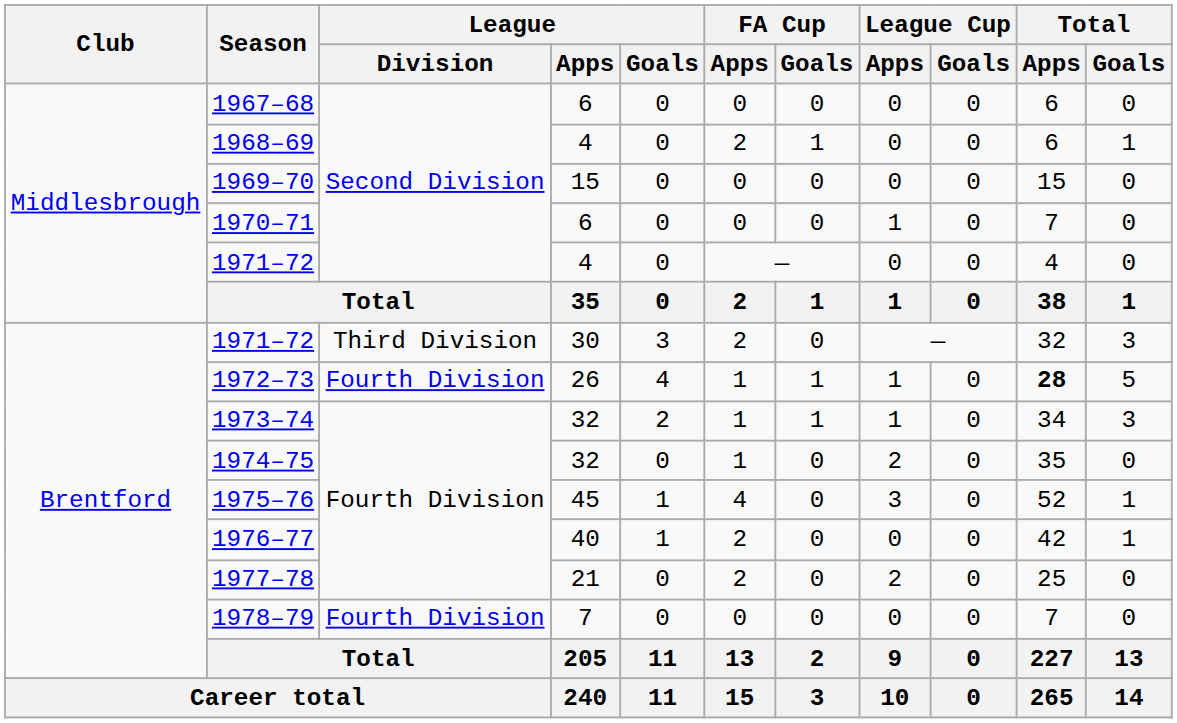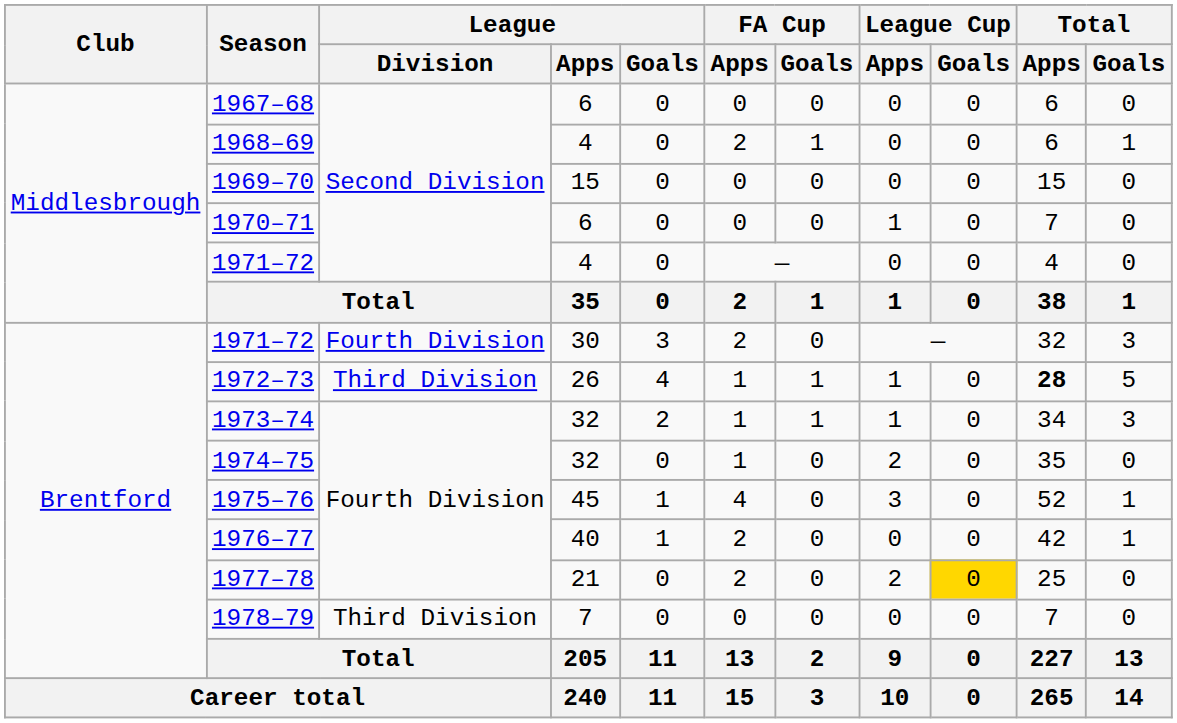 <table class="wikitable" style="text-align: center;">
 <tr>
 <th rowspan="2">Club</th>
 <th rowspan="2">Season</th>
 <th colspan="3">League</th>
 <th colspan="2">FA Cup</th>
 <th colspan="2">League Cup</th>
 <th colspan="2">Total</th>
 </tr>
 <tr>
 <th>Division</th>
 <th>Apps</th>
 <th>Goals</th>
 <th>Apps</th>
 <th>Goals</th>
 <th>Apps</th>
 <th>Goals</th>
 <th>Apps</th>
 <th>Goals</th>
 </tr>
 <tr>
 <td rowspan="6"><a href='#'>Middlesbrough</a></td>
 <td><a href='#'>1967–68</a></td>
 <td rowspan="5"><a href='#'>Second Division</a></td>
 <td>6</td>
 <td>0</td>
 <td>0</td>
 <td>0</td>
 <td>0</td>
 <td>0</td>
 <td>6</td>
 <td>0</td>
 </tr>
 <tr>
 <td><a href='#'>1968–69</a></td>
 <td>4</td>
 <td>0</td>
 <td>2</td>
 <td>1</td>
 <td>0</td>
 <td>0</td>
 <td>6</td>
 <td>1</td>
 </tr>
 <tr>
 <td><a href='#'>1969–70</a></td>
 <td>15</td>
 <td>0</td>
 <td>0</td>
 <td>0</td>
 <td>0</td>
 <td>0</td>
 <td>15</td>
 <td>0</td>
 </tr>
 <tr>
 <td><a href='#'>1970–71</a></td>
 <td>6</td>
 <td>0</td>
 <td>0</td>
 <td>0</td>
 <td>1</td>
 <td>0</td>
 <td>7</td>
 <td>0</td>
 </tr>
 <tr>
 <td><a href='#'>1971–72</a></td>
 <td>4</td>
 <td>0</td>
 <td colspan="2">—</td>
 <td>0</td>
 <td>0</td>
 <td>4</td>
 <td>0</td>
 </tr>
 <tr>
 <th colspan="2">Total</th>
 <th>35</th>
 <th>0</th>
 <th>2</th>
 <th>1</th>
 <th>1</th>
 <th>0</th>
 <th>38</th>
 <th>1</th>
 </tr>
 <tr>
 <td rowspan="9"><a href='#'>Brentford</a></td>
 <td><a href='#'>1971–72</a></td>
-<td>Third Division</td>
+<td><a href='#'>Fourth Division</a></td>
 <td>30</td>
 <td>3</td>
 <td>2</td>
 <td>0</td>
 <td colspan="2">—</td>
 <td>32</td>
 <td>3</td>
 </tr>
 <tr>
 <td><a href='#'>1972–73</a></td>
-<td><a href='#'>Fourth Division</a></td>
+<td><a href='#'>Third Division</a></td>
 <td>26</td>
 <td>4</td>
 <td>1</td>
 <td>1</td>
 <td>1</td>
 <td>0</td>
 <td><strong>28</strong></td>
 <td>5</td>
 </tr>
 <tr>
 <td><a href='#'>1973–74</a></td>
 <td rowspan="5">Fourth Division</td>
 <td>32</td>
 <td>2</td>
 <td>1</td>
 <td>1</td>
 <td>1</td>
 <td>0</td>
 <td>34</td>
 <td>3</td>
 </tr>
 <tr>
 <td><a href='#'>1974–75</a></td>
 <td>32</td>
 <td>0</td>
 <td>1</td>
 <td>0</td>
 <td>2</td>
 <td>0</td>
 <td>35</td>
 <td>0</td>
 </tr>
 <tr>
 <td><a href='#'>1975–76</a></td>
 <td>45</td>
 <td>1</td>
 <td>4</td>
 <td>0</td>
 <td>3</td>
 <td>0</td>
 <td>52</td>
 <td>1</td>
 </tr>
 <tr>
 <td><a href='#'>1976–77</a></td>
 <td>40</td>
 <td>1</td>
 <td>2</td>
 <td>0</td>
 <td>0</td>
 <td>0</td>
 <td>42</td>
 <td>1</td>
 </tr>
 <tr>
 <td><a href='#'>1977–78</a></td>
 <td>21</td>
 <td>0</td>
 <td>2</td>
 <td>0</td>
 <td>2</td>
-<td>0</td>
+<td style="background: gold;">0</td>
 <td>25</td>
 <td>0</td>
 </tr>
 <tr>
 <td><a href='#'>1978–79</a></td>
-<td><a href='#'>Fourth Division</a></td>
+<td>Third Division</td>
 <td>7</td>
 <td>0</td>
 <td>0</td>
 <td>0</td>
 <td>0</td>
 <td>0</td>
 <td>7</td>
 <td>0</td>
 </tr>
 <tr>
 <th colspan="2">Total</th>
 <th>205</th>
 <th>11</th>
 <th>13</th>
 <th>2</th>
 <th>9</th>
 <th>0</th>
 <th>227</th>
 <th>13</th>
 </tr>
 <tr>
 <th colspan="3">Career total</th>
 <th>240</th>
 <th>11</th>
 <th>15</th>
 <th>3</th>
 <th>10</th>
 <th>0</th>
 <th>265</th>
 <th>14</th>
 </tr>
 </table>
